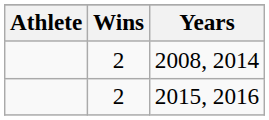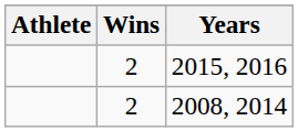 <table class="wikitable">
 <tr>
 </tr>
 <tr>
 <th>Athlete</th>
 <th>Wins</th>
 <th>Years</th>
 </tr>
 <tr>
 <td></td>
 <td align=center>2</td>
-<td>2008, 2014</td>
+<td>2015, 2016</td>
 </tr>
 <tr>
 <td></td>
 <td align=center>2</td>
-<td>2015, 2016</td>
+<td>2008, 2014</td>
 </tr>
 </table>
